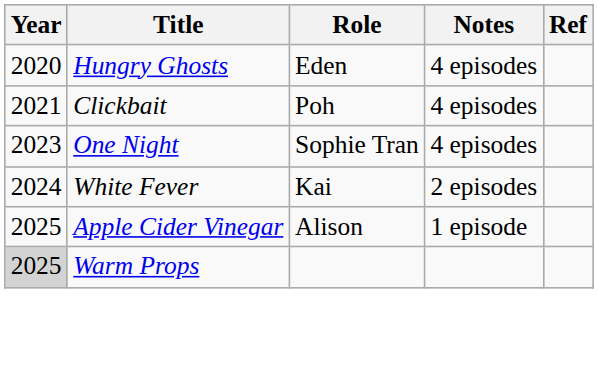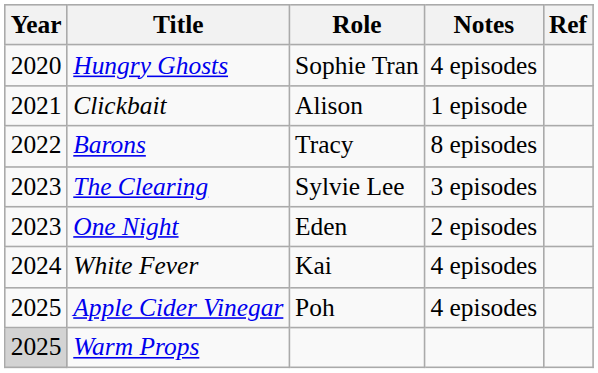 <table class="wikitable sortable">
 <tr>
 <th>Year</th>
 <th>Title</th>
 <th>Role</th>
 <th>Notes</th>
 <th>Ref</th>
 </tr>
 <tr>
 <td>2020</td>
 <td><em><a href='#'>Hungry Ghosts</a></em></td>
-<td>Eden</td>
+<td>Sophie Tran</td>
 <td>4 episodes</td>
 <td></td>
 </tr>
 <tr>
 <td>2021</td>
 <td><em>Clickbait</em></td>
-<td>Poh</td>
-<td>4 episodes</td>
+<td>Alison</td>
+<td>1 episode</td>
+<td></td>
+</tr>
+<tr>
+<td>2022</td>
+<td><em><a href='#'>Barons</a></em></td>
+<td>Tracy</td>
+<td>8 episodes</td>
+<td></td>
+</tr>
+<tr>
+<td>2023</td>
+<td><em><a href='#'>The Clearing</a></em></td>
+<td>Sylvie Lee</td>
+<td>3 episodes</td>
 <td></td>
 </tr>
 <tr>
 <td>2023</td>
 <td><em><a href='#'>One Night</a></em></td>
-<td>Sophie Tran</td>
-<td>4 episodes</td>
+<td>Eden</td>
+<td>2 episodes</td>
 <td></td>
 </tr>
 <tr>
 <td>2024</td>
 <td><em>White Fever</em></td>
 <td>Kai</td>
-<td>2 episodes</td>
+<td>4 episodes</td>
 <td></td>
 </tr>
 <tr>
 <td>2025</td>
 <td><em><a href='#'>Apple Cider Vinegar</a></em></td>
-<td>Alison</td>
-<td>1 episode</td>
+<td>Poh</td>
+<td>4 episodes</td>
 <td></td>
 </tr>
 <tr>
 <td style="background: lightgrey;">2025</td>
 <td><a href='#'><em>Warm Props</em></a></td>
 <td></td>
 <td></td>
 <td></td>
 </tr>
 </table>
